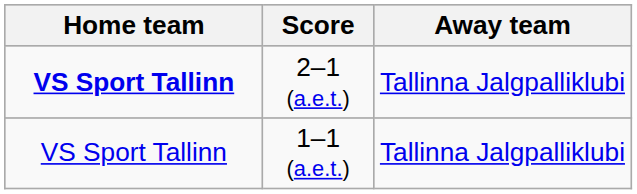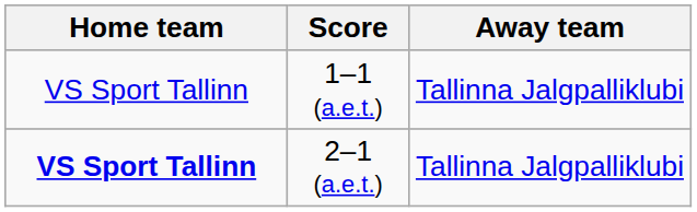 <table class="wikitable" style="text-align: center">
 <tr>
 <th width=150px>Home team</th>
 <th width=60px>Score</th>
 <th width=150px>Away team</th>
 </tr>
 <tr>
+<td><a href='#'>VS Sport Tallinn</a></td>
+<td>1–1<br><small>(<a href='#'>a.e.t.</a>)</small></td>
+<td><a href='#'>Tallinna Jalgpalliklubi</a></td>
+</tr>
+<tr>
 <td><strong><a href='#'>VS Sport Tallinn</a></strong></td>
 <td>2–1<br><small>(<a href='#'>a.e.t.</a>)</small></td>
 <td><a href='#'>Tallinna Jalgpalliklubi</a></td>
 </tr>
-<tr>
-<td><a href='#'>VS Sport Tallinn</a></td>
-<td>1–1<br><small>(<a href='#'>a.e.t.</a>)</small></td>
-<td><a href='#'>Tallinna Jalgpalliklubi</a></td>
-</tr>
 </table>
